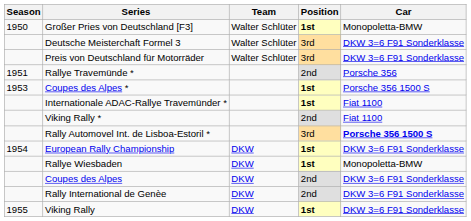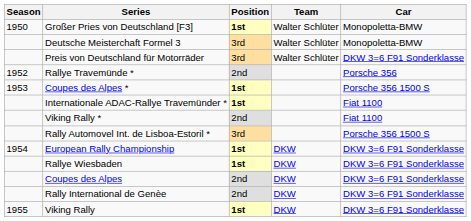 <table class="wikitable" style="font-size: 95%;">
 <tr>
 <th>Season</th>
 <th>Series</th>
+<th>Position</th>
 <th>Team</th>
-<th>Position</th>
 <th>Car</th>
 </tr>
 <tr>
 <td>1950</td>
 <td>Großer Pries von Deutschland [F3]  </td>
+<td style="background:#ffffbf;"><strong>1st</strong></td>
 <td>Walter Schlüter</td>
-<td style="background:#ffffbf;"><strong>1st</strong></td>
 <td>Monopoletta-BMW</td>
 </tr>
 <tr>
 <td></td>
 <td>Deutsche Meisterchaft Formel 3  </td>
+<td style="background:#ffdf9f;">3rd</td>
 <td>Walter Schlüter</td>
-<td style="background:#ffdf9f;">3rd</td>
-<td><a href='#'>DKW 3=6 F91 Sonderklasse</a></td>
+<td>Monopoletta-BMW</td>
 </tr>
 <tr>
 <td></td>
 <td>Preis von Deutschland für Motorräder  </td>
+<td style="background:#ffdf9f;">3rd</td>
 <td>Walter Schlüter</td>
-<td style="background:#ffdf9f;">3rd</td>
 <td><a href='#'>DKW 3=6 F91 Sonderklasse</a></td>
 </tr>
 <tr>
-<td>1951</td>
+<td>1952</td>
 <td>Rallye Travemünde  *  </td>
+<td style="background:#dfdfdf;">2nd</td>
 <td></td>
-<td style="background:#dfdfdf;">2nd</td>
 <td><a href='#'>Porsche 356</a></td>
 </tr>
 <tr>
 <td>1953</td>
 <td><a href='#'>Coupes des Alpes</a>  *  </td>
+<td style="background:#ffffbf;"><strong>1st</strong></td>
 <td></td>
-<td style="background:#ffffbf;"><strong>1st</strong></td>
 <td><a href='#'>Porsche 356 1500 S</a></td>
 </tr>
 <tr>
 <td></td>
 <td>Internationale ADAC-Rallye Travemünder  *  </td>
+<td style="background:#ffffbf;"><strong>1st</strong></td>
 <td></td>
-<td style="background:#ffffbf;"><strong>1st</strong></td>
 <td><a href='#'>Fiat 1100</a></td>
 </tr>
 <tr>
 <td></td>
 <td>Viking Rally  *  </td>
+<td style="background:#dfdfdf;">2nd</td>
 <td></td>
-<td style="background:#dfdfdf;">2nd</td>
 <td><a href='#'>Fiat 1100</a></td>
 </tr>
 <tr>
 <td></td>
 <td>Rally Automovel Int. de Lisboa-Estoril  *  </td>
+<td style="background:#ffdf9f;">3rd</td>
 <td></td>
-<td style="background:#ffdf9f;">3rd</td>
-<td><strong><a href='#'>Porsche 356 1500 S</a></strong></td>
+<td><a href='#'>Porsche 356 1500 S</a></td>
 </tr>
 <tr>
 <td>1954</td>
 <td><a href='#'>European Rally Championship</a>  </td>
+<td style="background:#ffffbf;"><strong>1st</strong></td>
 <td><a href='#'>DKW</a></td>
-<td style="background:#ffffbf;"><strong>1st</strong></td>
 <td><a href='#'>DKW 3=6 F91 Sonderklasse</a></td>
 </tr>
 <tr>
 <td></td>
 <td>Rallye Wiesbaden  </td>
+<td style="background:#ffffbf;"><strong>1st</strong></td>
 <td><a href='#'>DKW</a></td>
-<td style="background:#ffffbf;"><strong>1st</strong></td>
-<td>Monopoletta-BMW</td>
+<td><a href='#'>DKW 3=6 F91 Sonderklasse</a></td>
 </tr>
 <tr>
 <td></td>
 <td><a href='#'>Coupes des Alpes</a>  </td>
+<td style="background:#dfdfdf;">2nd</td>
 <td><a href='#'>DKW</a></td>
-<td style="background:#dfdfdf;">2nd</td>
 <td><a href='#'>DKW 3=6 F91 Sonderklasse</a></td>
 </tr>
 <tr>
 <td></td>
 <td>Rally International de Genèe  </td>
+<td style="background:#dfdfdf;">2nd</td>
 <td><a href='#'>DKW</a></td>
-<td style="background:#dfdfdf;">2nd</td>
 <td><a href='#'>DKW 3=6 F91 Sonderklasse</a></td>
 </tr>
 <tr>
 <td>1955</td>
 <td>Viking Rally  </td>
+<td style="background:#ffffbf;"><strong>1st</strong></td>
 <td><a href='#'>DKW</a></td>
-<td style="background:#ffffbf;"><strong>1st</strong></td>
 <td><a href='#'>DKW 3=6 F91 Sonderklasse</a></td>
 </tr>
 </table>
